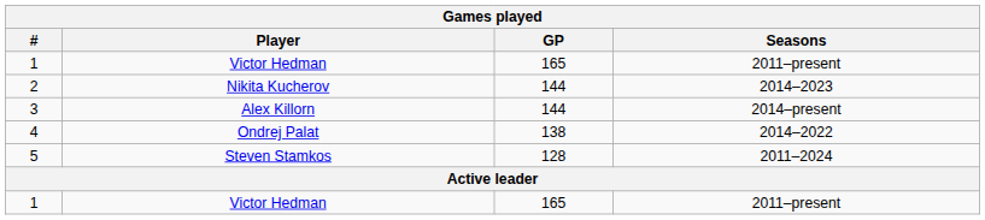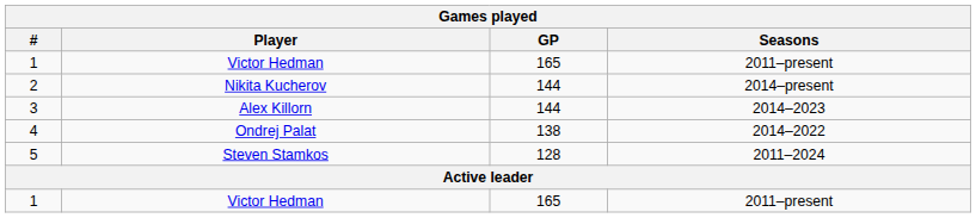 <table class="wikitable" style="text-align: center; font-size: 95%" width="80%">
 <tr>
 <th colspan="4">Games played</th>
 </tr>
 <tr>
 <th>#</th>
 <th>Player</th>
 <th>GP</th>
 <th>Seasons</th>
 </tr>
 <tr>
 <td>1</td>
 <td><a href='#'>Victor Hedman</a></td>
 <td>165</td>
 <td>2011–present</td>
 </tr>
 <tr>
 <td>2</td>
 <td><a href='#'>Nikita Kucherov</a></td>
 <td>144</td>
-<td>2014–2023</td>
+<td>2014–present</td>
 </tr>
 <tr>
 <td>3</td>
 <td><a href='#'>Alex Killorn</a></td>
 <td>144</td>
-<td>2014–present</td>
+<td>2014–2023</td>
 </tr>
 <tr>
 <td>4</td>
 <td><a href='#'>Ondrej Palat</a></td>
 <td>138</td>
 <td>2014–2022</td>
 </tr>
 <tr>
 <td>5</td>
 <td><a href='#'>Steven Stamkos</a></td>
 <td>128</td>
 <td>2011–2024</td>
 </tr>
 <tr>
 <th colspan="4">Active leader</th>
 </tr>
 <tr>
 <td>1</td>
 <td><a href='#'>Victor Hedman</a></td>
 <td>165</td>
 <td>2011–present</td>
 </tr>
 </table>
